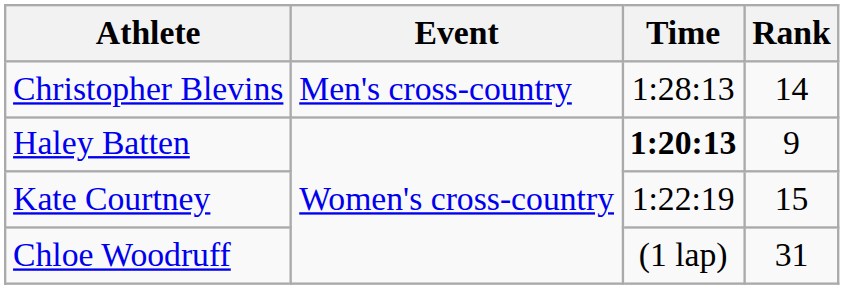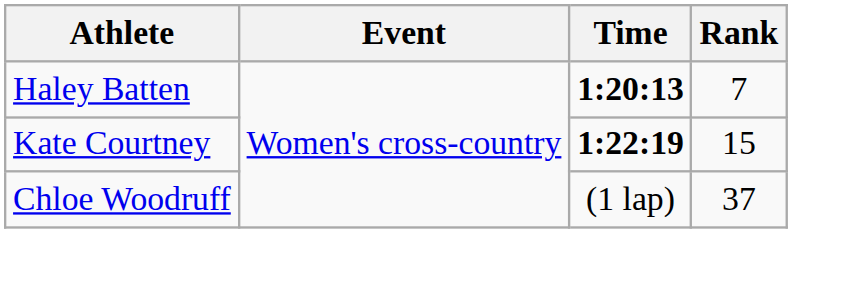 <table class=wikitable style=font-size:90%;text-align:center>
 <tr>
 <th>Athlete</th>
 <th>Event</th>
 <th>Time</th>
 <th>Rank</th>
 </tr>
 <tr>
-<td align=left><a href='#'>Christopher Blevins</a></td>
-<td align=left><a href='#'>Men's cross-country</a></td>
-<td>1:28:13</td>
-<td>14</td>
-</tr>
-<tr>
 <td align=left><a href='#'>Haley Batten</a></td>
 <td rowspan=3 align=left><a href='#'>Women's cross-country</a></td>
 <td><strong>1:20:13</strong></td>
-<td>9</td>
+<td>7</td>
 </tr>
 <tr>
 <td align=left><a href='#'>Kate Courtney</a></td>
-<td>1:22:19</td>
+<td><strong>1:22:19</strong></td>
 <td>15</td>
 </tr>
 <tr>
 <td align=left><a href='#'>Chloe Woodruff</a></td>
 <td> (1 lap)</td>
-<td>31</td>
+<td>37</td>
 </tr>
 </table>
